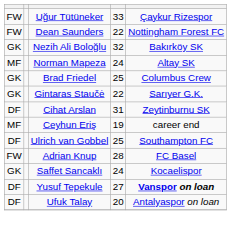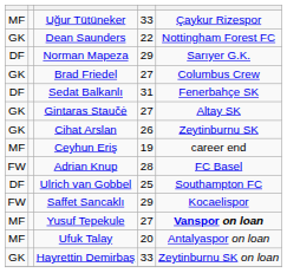 <table class="wikitable sortable" style="text-align: center">
 <tr>
 <th></th>
 <th></th>
 <th></th>
 <th></th>
 <th></th>
 </tr>
 <tr>
-<td>FW</td>
+<td>MF</td>
 <td></td>
 <td><a href='#'>Uğur Tütüneker</a></td>
 <td>33</td>
 <td><a href='#'>Çaykur Rizespor</a></td>
 </tr>
 <tr>
-<td>FW</td>
+<td>GK</td>
 <td></td>
 <td><a href='#'>Dean Saunders</a></td>
 <td>22</td>
 <td><a href='#'>Nottingham Forest FC</a></td>
 </tr>
 <tr>
+<td>DF</td>
+<td></td>
+<td><a href='#'>Norman Mapeza</a></td>
+<td>29</td>
+<td><a href='#'>Sarıyer G.K.</a></td>
+</tr>
+<tr>
 <td>GK</td>
 <td></td>
-<td><a href='#'>Nezih Ali Boloğlu</a></td>
-<td>32</td>
-<td><a href='#'>Bakırköy SK</a></td>
+<td><a href='#'>Brad Friedel</a></td>
+<td>27</td>
+<td><a href='#'>Columbus Crew</a></td>
 </tr>
 <tr>
-<td>MF</td>
+<td>DF</td>
 <td></td>
-<td><a href='#'>Norman Mapeza</a></td>
-<td>24</td>
+<td><a href='#'>Sedat Balkanlı</a></td>
+<td>31</td>
+<td><a href='#'>Fenerbahçe SK</a></td>
+</tr>
+<tr>
+<td>GK</td>
+<td></td>
+<td><a href='#'>Gintaras Staučė</a></td>
+<td>27</td>
 <td><a href='#'>Altay SK</a></td>
 </tr>
 <tr>
 <td>GK</td>
 <td></td>
-<td><a href='#'>Brad Friedel</a></td>
-<td>25</td>
-<td><a href='#'>Columbus Crew</a></td>
-</tr>
-<tr>
-<td>GK</td>
-<td></td>
-<td><a href='#'>Gintaras Staučė</a></td>
-<td>22</td>
-<td><a href='#'>Sarıyer G.K.</a></td>
-</tr>
-<tr>
-<td>DF</td>
-<td></td>
 <td><a href='#'>Cihat Arslan</a></td>
-<td>31</td>
+<td>26</td>
 <td><a href='#'>Zeytinburnu SK</a></td>
 </tr>
 <tr>
 <td>MF</td>
 <td></td>
 <td><a href='#'>Ceyhun Eriş</a></td>
 <td>19</td>
 <td>career end</td>
+</tr>
+<tr>
+<td>FW</td>
+<td></td>
+<td><a href='#'>Adrian Knup</a></td>
+<td>28</td>
+<td><a href='#'>FC Basel</a></td>
 </tr>
 <tr>
 <td>DF</td>
 <td></td>
 <td><a href='#'>Ulrich van Gobbel</a></td>
 <td>25</td>
 <td><a href='#'>Southampton FC</a></td>
 </tr>
 <tr>
 <td>FW</td>
 <td></td>
-<td><a href='#'>Adrian Knup</a></td>
-<td>28</td>
-<td><a href='#'>FC Basel</a></td>
-</tr>
-<tr>
-<td>GK</td>
-<td></td>
 <td><a href='#'>Saffet Sancaklı</a></td>
-<td>24</td>
+<td>29</td>
 <td><a href='#'>Kocaelispor</a></td>
 </tr>
 <tr>
-<td>DF</td>
+<td>MF</td>
 <td></td>
 <td><a href='#'>Yusuf Tepekule</a></td>
 <td>27</td>
 <td><strong><a href='#'>Vanspor</a> <em>on loan</em></strong></td>
 </tr>
 <tr>
-<td>DF</td>
+<td>MF</td>
 <td></td>
 <td><a href='#'>Ufuk Talay</a></td>
 <td>20</td>
 <td><a href='#'>Antalyaspor</a> <em>on loan</em></td>
 </tr>
 <tr>
+<td>GK</td>
+<td></td>
+<td><a href='#'>Hayrettin Demirbaş</a></td>
+<td>33</td>
+<td><a href='#'>Zeytinburnu SK</a> <em>on loan</em></td>
+</tr>
+<tr>
 </tr>
 </table>
